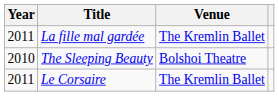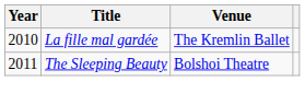 <table class="wikitable sortable">
 <tr>
 <th scope="col">Year</th>
 <th scope="col">Title</th>
 <th scope="col">Venue</th>
 <th scope="col" class="unsortable"></th>
 </tr>
 <tr>
-<td>2011</td>
+<td>2010</td>
 <td><em><a href='#'>La fille mal gardée</a></em></td>
 <td><a href='#'>The Kremlin Ballet</a></td>
 <td></td>
 </tr>
 <tr>
-<td>2010</td>
+<td>2011</td>
 <td><em><a href='#'>The Sleeping Beauty</a></em></td>
 <td><a href='#'>Bolshoi Theatre</a></td>
 <td></td>
 </tr>
-<tr>
-<td>2011</td>
-<td><em><a href='#'>Le Corsaire</a></em></td>
-<td><a href='#'>The Kremlin Ballet</a></td>
-<td></td>
-</tr>
 </table>
